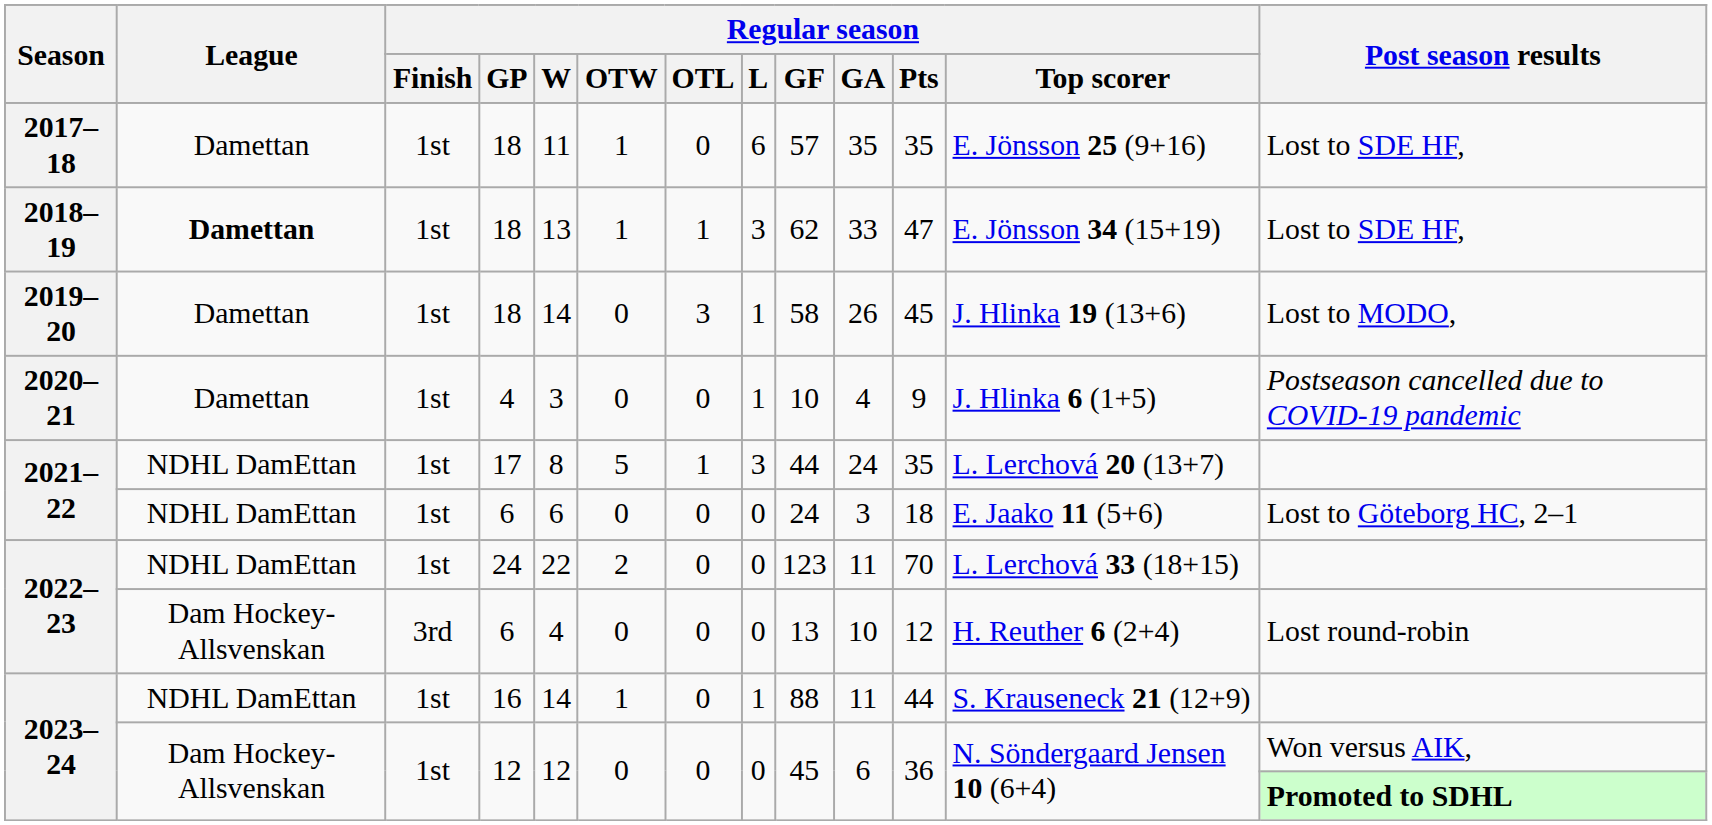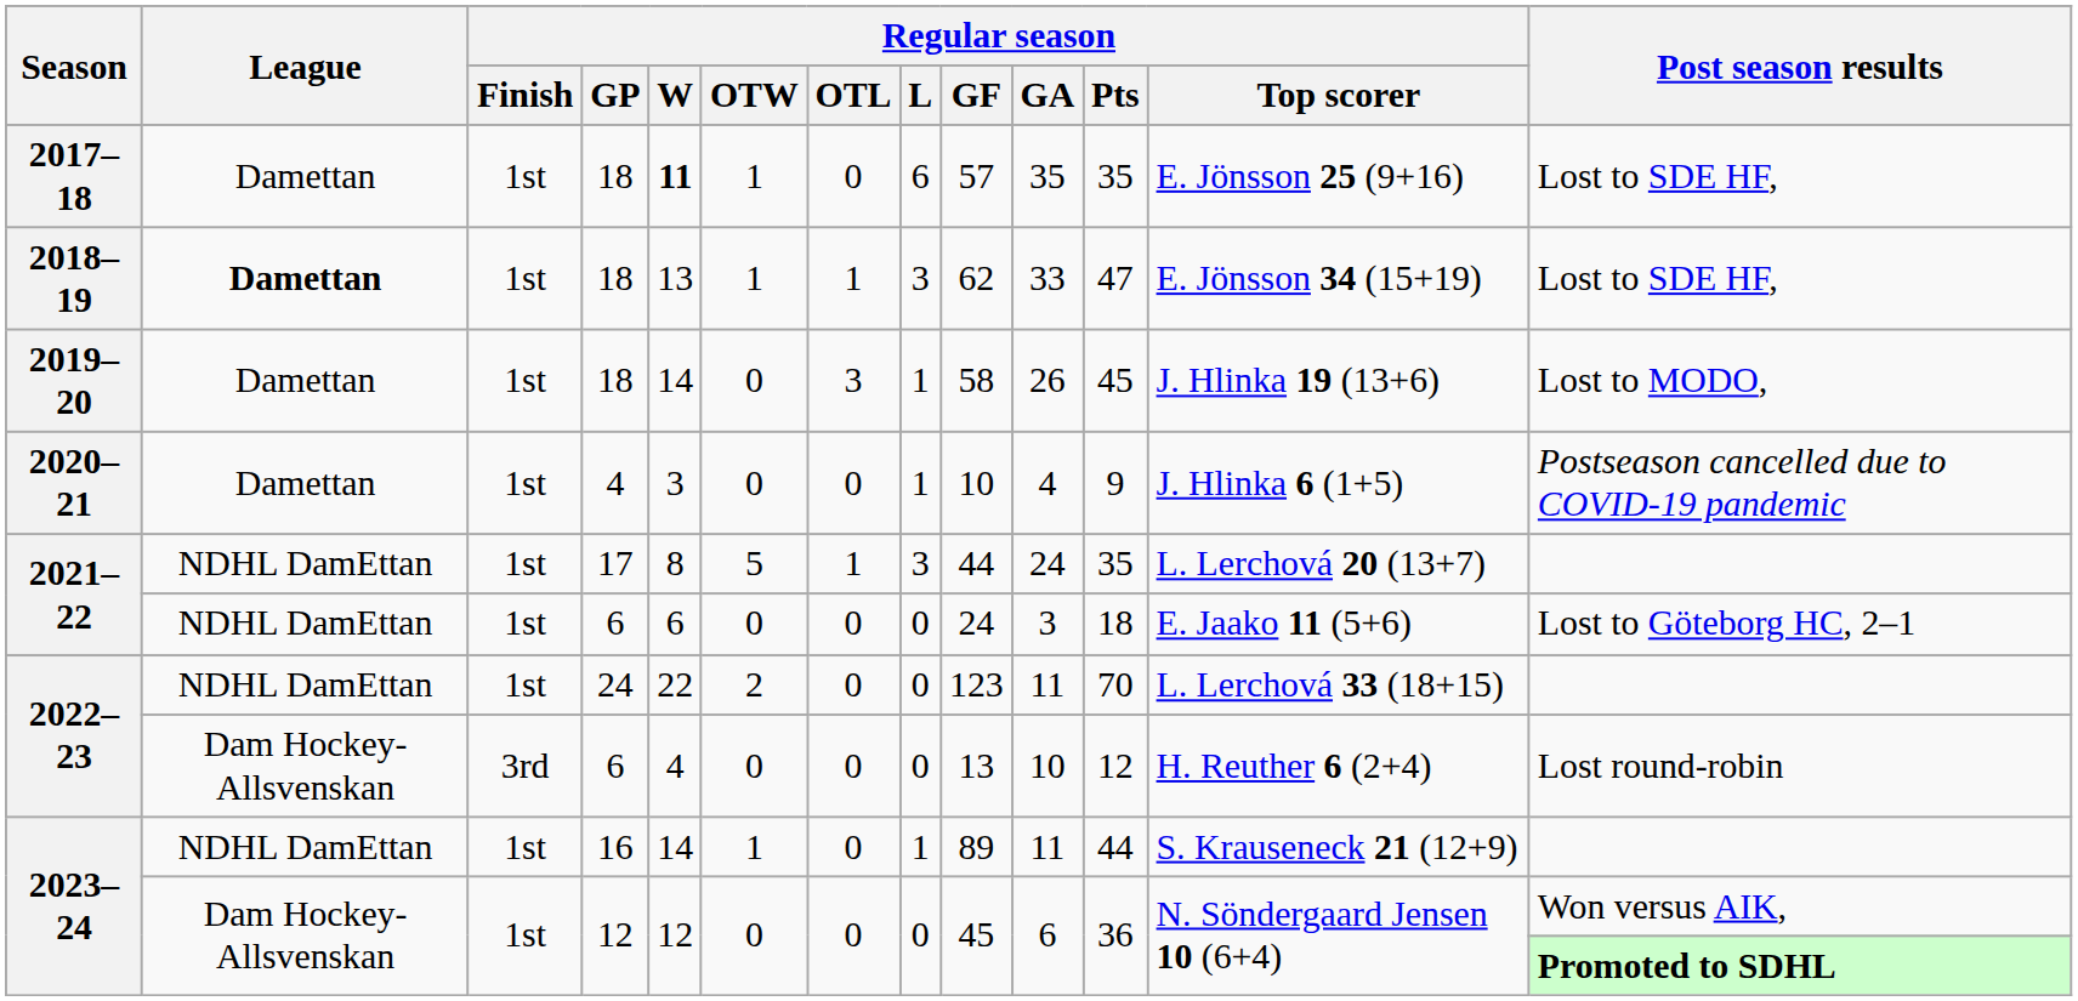 <table class="wikitable" style="text-align: center; font-size: 95%">
 <tr>
 <th rowspan="2">Season</th>
 <th rowspan="2">League</th>
 <th colspan="10"><a href='#'>Regular season</a></th>
 <th rowspan="2"><a href='#'>Post season</a> results</th>
 </tr>
 <tr>
 <th>Finish</th>
 <th>GP</th>
 <th>W</th>
 <th>OTW</th>
 <th>OTL</th>
 <th>L</th>
 <th>GF</th>
 <th>GA</th>
 <th>Pts</th>
 <th>Top scorer</th>
 </tr>
 <tr>
 <th>2017–18</th>
 <td>Damettan</td>
 <td>1st </td>
 <td>18</td>
-<td>11</td>
+<td><strong>11</strong></td>
 <td>1</td>
 <td>0</td>
 <td>6</td>
 <td>57</td>
 <td>35</td>
 <td>35</td>
 <td align="left"> <a href='#'>E. Jönsson</a> <strong>25</strong> (9+16)</td>
 <td align="left">Lost  to <a href='#'>SDE HF</a>, </td>
 </tr>
 <tr>
 <th>2018–19</th>
 <td><strong>Damettan</strong></td>
 <td>1st </td>
 <td>18</td>
 <td>13</td>
 <td>1</td>
 <td>1</td>
 <td>3</td>
 <td>62</td>
 <td>33</td>
 <td>47</td>
 <td align="left"> <a href='#'>E. Jönsson</a> <strong>34</strong> (15+19)</td>
 <td align="left">Lost  to <a href='#'>SDE HF</a>, </td>
 </tr>
 <tr>
 <th>2019–20</th>
 <td>Damettan</td>
 <td>1st </td>
 <td>18</td>
 <td>14</td>
 <td>0</td>
 <td>3</td>
 <td>1</td>
 <td>58</td>
 <td>26</td>
 <td>45</td>
 <td align="left"> <a href='#'>J. Hlinka</a> <strong>19</strong> (13+6)</td>
 <td align="left">Lost  to <a href='#'>MODO</a>, </td>
 </tr>
 <tr>
 <th>2020–21</th>
 <td>Damettan</td>
 <td>1st</td>
 <td>4</td>
 <td>3</td>
 <td>0</td>
 <td>0</td>
 <td>1</td>
 <td>10</td>
 <td>4</td>
 <td>9</td>
 <td align="left"> <a href='#'>J. Hlinka</a> <strong>6</strong> (1+5)</td>
 <td align="left"><em>Postseason cancelled due to <a href='#'>COVID-19 pandemic</a></em></td>
 </tr>
 <tr>
 <th rowspan="2">2021–22</th>
 <td>NDHL DamEttan</td>
 <td>1st </td>
 <td>17</td>
 <td>8</td>
 <td>5</td>
 <td>1</td>
 <td>3</td>
 <td>44</td>
 <td>24</td>
 <td>35</td>
 <td align="left"> <a href='#'>L. Lerchová</a> <strong>20</strong> (13+7)</td>
 <td align="left"></td>
 </tr>
 <tr>
 <td>NDHL DamEttan</td>
 <td>1st </td>
 <td>6</td>
 <td>6</td>
 <td>0</td>
 <td>0</td>
 <td>0</td>
 <td>24</td>
 <td>3</td>
 <td>18</td>
 <td align="left"> <a href='#'>E. Jaako</a> <strong>11</strong> (5+6)</td>
 <td align="left">Lost  to <a href='#'>Göteborg HC</a>, 2–1</td>
 </tr>
 <tr>
 <th rowspan="2">2022–23</th>
 <td>NDHL DamEttan</td>
 <td>1st </td>
 <td>24</td>
 <td>22</td>
 <td>2</td>
 <td>0</td>
 <td>0</td>
 <td>123</td>
 <td>11</td>
 <td>70</td>
 <td align="left"> <a href='#'>L. Lerchová</a> <strong>33</strong> (18+15)</td>
 <td align="left"></td>
 </tr>
 <tr>
 <td>Dam Hockey-Allsvenskan</td>
 <td>3rd </td>
 <td>6</td>
 <td>4</td>
 <td>0</td>
 <td>0</td>
 <td>0</td>
 <td>13</td>
 <td>10</td>
 <td>12</td>
 <td align="left"> <a href='#'>H. Reuther</a> <strong>6</strong> (2+4)</td>
 <td align="left">Lost round-robin </td>
 </tr>
 <tr>
 <th rowspan="3">2023–24</th>
 <td>NDHL DamEttan</td>
 <td>1st </td>
 <td>16</td>
 <td>14</td>
 <td>1</td>
 <td>0</td>
 <td>1</td>
-<td>88</td>
+<td>89</td>
 <td>11</td>
 <td>44</td>
 <td align="left"> <a href='#'>S. Krauseneck</a> <strong>21</strong> (12+9)</td>
 <td align="left"></td>
 </tr>
 <tr>
 <td rowspan="2">Dam Hockey-Allsvenskan</td>
 <td rowspan="2">1st </td>
 <td rowspan="2">12</td>
 <td rowspan="2">12</td>
 <td rowspan="2">0</td>
 <td rowspan="2">0</td>
 <td rowspan="2">0</td>
 <td rowspan="2">45</td>
 <td rowspan="2">6</td>
 <td rowspan="2">36</td>
 <td align="left" rowspan="2"> <a href='#'>N. Söndergaard Jensen</a> <strong>10</strong> (6+4)</td>
 <td align="left">Won  versus <a href='#'>AIK</a>, </td>
 </tr>
 <tr>
 <td align="left" bgcolor="#CCFFCC"><strong>Promoted to SDHL</strong></td>
 </tr>
 </table>
